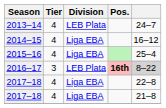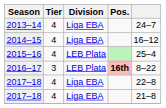 <table class="wikitable" style="font-size:85%; text-align:center">
 <tr>
 <th>Season</th>
 <th>Tier</th>
 <th>Division</th>
 <th>Pos.</th>
 <th></th>
 </tr>
 <tr>
 <td bgcolor=#efefef><a href='#'>2013–14</a></td>
 <td>4</td>
-<td align=left><a href='#'>LEB Plata</a></td>
+<td align=left><a href='#'>Liga EBA</a></td>
 <td></td>
 <td>24–7</td>
 </tr>
 <tr>
 <td bgcolor=#efefef><a href='#'>2014–15</a></td>
 <td>4</td>
 <td align=left><a href='#'>Liga EBA</a></td>
 <td></td>
 <td>16–12</td>
 </tr>
 <tr>
 <td bgcolor=#efefef><a href='#'>2015–16</a></td>
 <td>4</td>
-<td align=left><a href='#'>Liga EBA</a></td>
+<td align=left><a href='#'>LEB Plata</a></td>
 <td bgcolor="#bbf3bb"></td>
 <td>25–4</td>
 </tr>
 <tr>
 <td bgcolor=#efefef><a href='#'>2016–17</a></td>
 <td>3</td>
 <td align=left><a href='#'>LEB Plata</a></td>
 <td bgcolor="#ffbbbb"><strong>16th</strong></td>
-<td style="background: lightgrey;">8–22</td>
+<td>8–22</td>
 </tr>
 <tr>
 <td bgcolor=#efefef><a href='#'>2017–18</a></td>
 <td>4</td>
 <td align=left><a href='#'>Liga EBA</a></td>
 <td></td>
 <td>22–8</td>
 </tr>
 <tr>
 <td bgcolor=#efefef><a href='#'>2017–18</a></td>
 <td>4</td>
 <td align=left><a href='#'>Liga EBA</a></td>
 <td></td>
 <td>21–8</td>
 </tr>
 <tr>
 </tr>
 </table>
